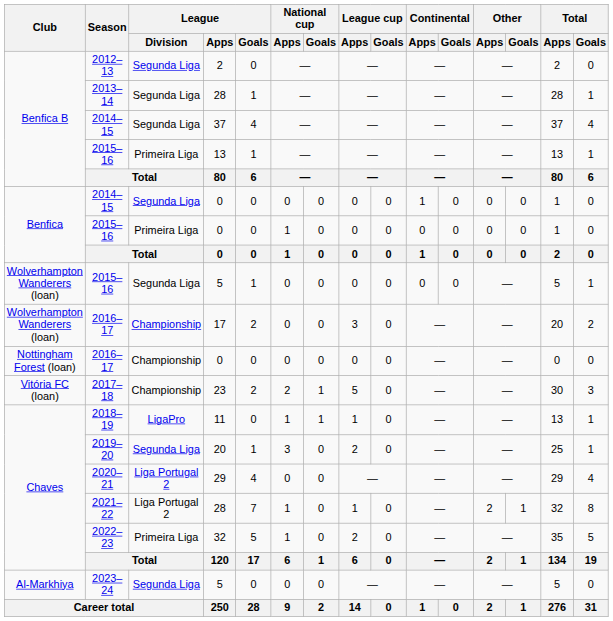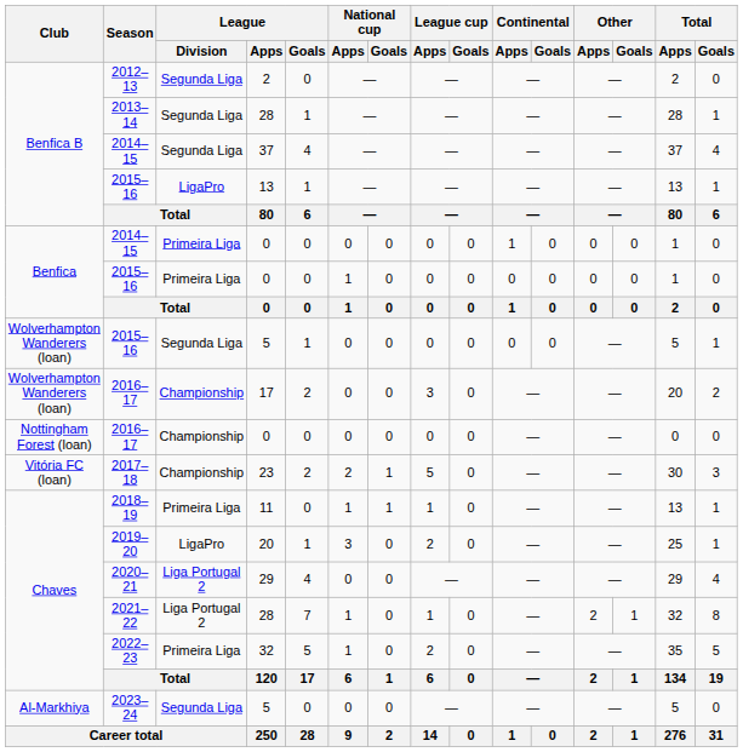 <table class="wikitable" style="text-align: center;">
 <tr>
 <th rowspan="2">Club</th>
 <th rowspan="2">Season</th>
 <th colspan="3">League</th>
 <th colspan="2">National cup</th>
 <th colspan="2">League cup</th>
 <th colspan="2">Continental</th>
 <th colspan="2">Other</th>
 <th colspan="2">Total</th>
 </tr>
 <tr>
 <th>Division</th>
 <th>Apps</th>
 <th>Goals</th>
 <th>Apps</th>
 <th>Goals</th>
 <th>Apps</th>
 <th>Goals</th>
 <th>Apps</th>
 <th>Goals</th>
 <th>Apps</th>
 <th>Goals</th>
 <th>Apps</th>
 <th>Goals</th>
 </tr>
 <tr>
 <td rowspan="5" valign="center"><a href='#'>Benfica B</a></td>
 <td><a href='#'>2012–13</a></td>
 <td><a href='#'>Segunda Liga</a></td>
 <td>2</td>
 <td>0</td>
 <td colspan="2">—</td>
 <td colspan="2">—</td>
 <td colspan="2">—</td>
 <td colspan="2">—</td>
 <td>2</td>
 <td>0</td>
 </tr>
 <tr>
 <td><a href='#'>2013–14</a></td>
 <td>Segunda Liga</td>
 <td>28</td>
 <td>1</td>
 <td colspan="2">—</td>
 <td colspan="2">—</td>
 <td colspan="2">—</td>
 <td colspan="2">—</td>
 <td>28</td>
 <td>1</td>
 </tr>
 <tr>
 <td><a href='#'>2014–15</a></td>
 <td>Segunda Liga</td>
 <td>37</td>
 <td>4</td>
 <td colspan="2">—</td>
 <td colspan="2">—</td>
 <td colspan="2">—</td>
 <td colspan="2">—</td>
 <td>37</td>
 <td>4</td>
 </tr>
 <tr>
 <td><a href='#'>2015–16</a></td>
-<td>Primeira Liga</td>
+<td><a href='#'>LigaPro</a></td>
 <td>13</td>
 <td>1</td>
 <td colspan="2">—</td>
 <td colspan="2">—</td>
 <td colspan="2">—</td>
 <td colspan="2">—</td>
 <td>13</td>
 <td>1</td>
 </tr>
 <tr>
 <th colspan="2">Total</th>
 <th>80</th>
 <th>6</th>
 <th colspan="2">—</th>
 <th colspan="2">—</th>
 <th colspan="2">—</th>
 <th colspan="2">—</th>
 <th>80</th>
 <th>6</th>
 </tr>
 <tr>
 <td rowspan="3" valign="center"><a href='#'>Benfica</a></td>
 <td><a href='#'>2014–15</a></td>
-<td><a href='#'>Segunda Liga</a></td>
+<td><a href='#'>Primeira Liga</a></td>
 <td>0</td>
 <td>0</td>
 <td>0</td>
 <td>0</td>
 <td>0</td>
 <td>0</td>
 <td>1</td>
 <td>0</td>
 <td>0</td>
 <td>0</td>
 <td>1</td>
 <td>0</td>
 </tr>
 <tr>
 <td><a href='#'>2015–16</a></td>
 <td>Primeira Liga</td>
 <td>0</td>
 <td>0</td>
 <td>1</td>
 <td>0</td>
 <td>0</td>
 <td>0</td>
 <td>0</td>
 <td>0</td>
 <td>0</td>
 <td>0</td>
 <td>1</td>
 <td>0</td>
 </tr>
 <tr>
 <th colspan="2">Total</th>
 <th>0</th>
 <th>0</th>
 <th>1</th>
 <th>0</th>
 <th>0</th>
 <th>0</th>
 <th>1</th>
 <th>0</th>
 <th>0</th>
 <th>0</th>
 <th>2</th>
 <th>0</th>
 </tr>
 <tr>
 <td valign="center"><a href='#'>Wolverhampton Wanderers</a> (loan)</td>
 <td><a href='#'>2015–16</a></td>
 <td>Segunda Liga</td>
 <td>5</td>
 <td>1</td>
 <td>0</td>
 <td>0</td>
 <td>0</td>
 <td>0</td>
 <td>0</td>
 <td>0</td>
 <td colspan="2">—</td>
 <td>5</td>
 <td>1</td>
 </tr>
 <tr>
 <td valign="center"><a href='#'>Wolverhampton Wanderers</a> (loan)</td>
 <td><a href='#'>2016–17</a></td>
 <td><a href='#'>Championship</a></td>
 <td>17</td>
 <td>2</td>
 <td>0</td>
 <td>0</td>
 <td>3</td>
 <td>0</td>
 <td colspan="2">—</td>
 <td colspan="2">—</td>
 <td>20</td>
 <td>2</td>
 </tr>
 <tr>
 <td valign="center"><a href='#'>Nottingham Forest</a> (loan)</td>
 <td><a href='#'>2016–17</a></td>
 <td>Championship</td>
 <td>0</td>
 <td>0</td>
 <td>0</td>
 <td>0</td>
 <td>0</td>
 <td>0</td>
 <td colspan="2">—</td>
 <td colspan="2">—</td>
 <td>0</td>
 <td>0</td>
 </tr>
 <tr>
 <td><a href='#'>Vitória FC</a> (loan)</td>
 <td><a href='#'>2017–18</a></td>
 <td>Championship</td>
 <td>23</td>
 <td>2</td>
 <td>2</td>
 <td>1</td>
 <td>5</td>
 <td>0</td>
 <td colspan="2">—</td>
 <td colspan="2">—</td>
 <td>30</td>
 <td>3</td>
 </tr>
 <tr>
 <td rowspan="6"><a href='#'>Chaves</a></td>
 <td><a href='#'>2018–19</a></td>
-<td><a href='#'>LigaPro</a></td>
+<td>Primeira Liga</td>
 <td>11</td>
 <td>0</td>
 <td>1</td>
 <td>1</td>
 <td>1</td>
 <td>0</td>
 <td colspan="2">—</td>
 <td colspan="2">—</td>
 <td>13</td>
 <td>1</td>
 </tr>
 <tr>
 <td><a href='#'>2019–20</a></td>
-<td><a href='#'>Segunda Liga</a></td>
+<td>LigaPro</td>
 <td>20</td>
 <td>1</td>
 <td>3</td>
 <td>0</td>
 <td>2</td>
 <td>0</td>
 <td colspan="2">—</td>
 <td colspan="2">—</td>
 <td>25</td>
 <td>1</td>
 </tr>
 <tr>
 <td><a href='#'>2020–21</a></td>
 <td><a href='#'>Liga Portugal 2</a></td>
 <td>29</td>
 <td>4</td>
 <td>0</td>
 <td>0</td>
 <td colspan="2">—</td>
 <td colspan="2">—</td>
 <td colspan="2">—</td>
 <td>29</td>
 <td>4</td>
 </tr>
 <tr>
 <td><a href='#'>2021–22</a></td>
 <td>Liga Portugal 2</td>
 <td>28</td>
 <td>7</td>
 <td>1</td>
 <td>0</td>
 <td>1</td>
 <td>0</td>
 <td colspan="2">—</td>
 <td>2</td>
 <td>1</td>
 <td>32</td>
 <td>8</td>
 </tr>
 <tr>
 <td><a href='#'>2022–23</a></td>
 <td>Primeira Liga</td>
 <td>32</td>
 <td>5</td>
 <td>1</td>
 <td>0</td>
 <td>2</td>
 <td>0</td>
 <td colspan="2">—</td>
 <td colspan="2">—</td>
 <td>35</td>
 <td>5</td>
 </tr>
 <tr>
 <th colspan="2">Total</th>
 <th>120</th>
 <th>17</th>
 <th>6</th>
 <th>1</th>
 <th>6</th>
 <th>0</th>
 <th colspan="2">—</th>
 <th>2</th>
 <th>1</th>
 <th>134</th>
 <th>19</th>
 </tr>
 <tr>
 <td><a href='#'>Al-Markhiya</a></td>
 <td><a href='#'>2023–24</a></td>
 <td><a href='#'>Segunda Liga</a></td>
 <td>5</td>
 <td>0</td>
 <td>0</td>
 <td>0</td>
 <td colspan="2">—</td>
 <td colspan="2">—</td>
 <td colspan="2">—</td>
 <td>5</td>
 <td>0</td>
 </tr>
 <tr>
 <th colspan="3">Career total</th>
 <th>250</th>
 <th>28</th>
 <th>9</th>
 <th>2</th>
 <th>14</th>
 <th>0</th>
 <th>1</th>
 <th>0</th>
 <th>2</th>
 <th>1</th>
 <th>276</th>
 <th>31</th>
 </tr>
 </table>
